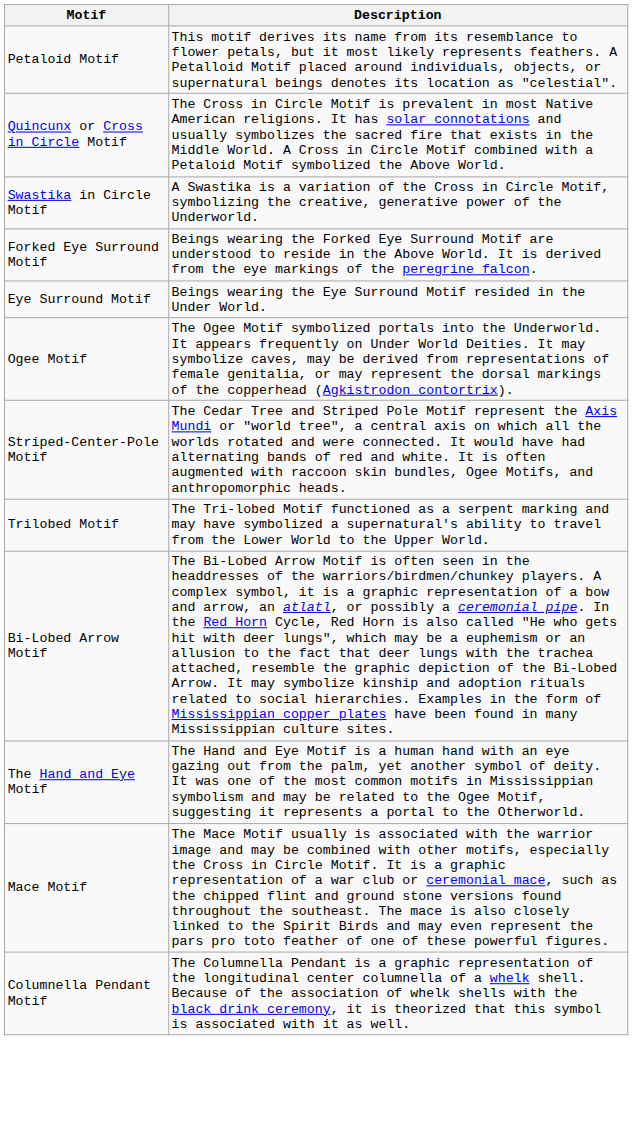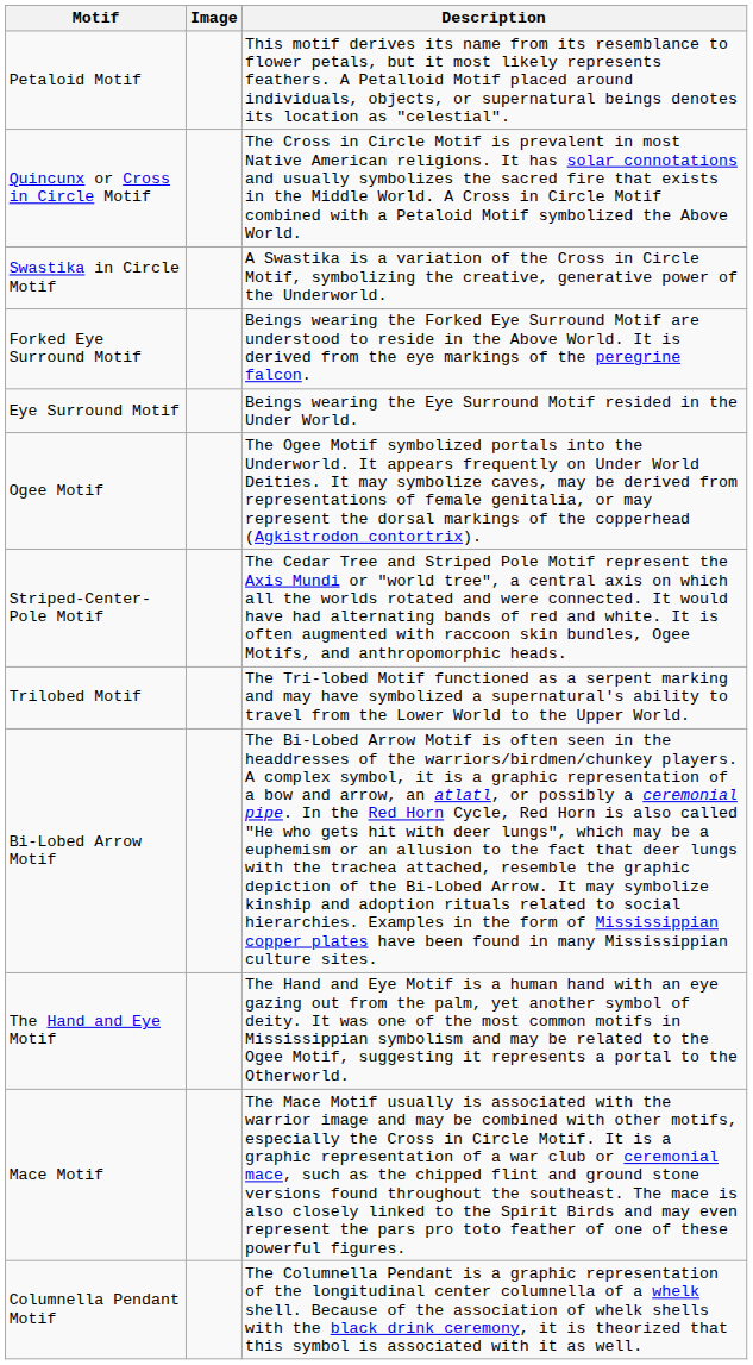 <table class="wikitable sortable" style="width:98%">
 <tr>
 <th width="25%"><strong>Motif</strong></th>
+<th width="5%"><strong>Image</strong></th>
 <th width="70%"><strong>Description</strong></th>
 </tr>
 <tr>
 <td>Petaloid Motif</td>
+<td></td>
 <td>This motif derives its name from its resemblance to flower petals, but it most likely represents feathers. A Petalloid Motif placed around individuals, objects, or supernatural beings denotes its location as "celestial".</td>
 </tr>
 <tr>
 <td><a href='#'>Quincunx</a> or <a href='#'>Cross in Circle</a> Motif</td>
+<td></td>
 <td>The Cross in Circle Motif is prevalent in most Native American religions. It has <a href='#'>solar connotations</a> and usually symbolizes the sacred fire that exists in the Middle World. A Cross in Circle Motif combined with a Petaloid Motif symbolized the Above World.</td>
 </tr>
 <tr>
 <td><a href='#'>Swastika</a> in Circle Motif</td>
+<td></td>
 <td>A Swastika is a variation of the Cross in Circle Motif, symbolizing the creative, generative power of the Underworld.</td>
 </tr>
 <tr>
 <td>Forked Eye Surround Motif</td>
+<td></td>
 <td>Beings wearing the Forked Eye Surround Motif are understood to reside in the Above World. It is derived from the eye markings of the <a href='#'>peregrine falcon</a>.</td>
 </tr>
 <tr>
 <td>Eye Surround Motif</td>
+<td></td>
 <td>Beings wearing the Eye Surround Motif resided in the Under World.</td>
 </tr>
 <tr>
 <td>Ogee Motif</td>
+<td></td>
 <td>The Ogee Motif symbolized portals into the Underworld. It appears frequently on Under World Deities. It may symbolize caves, may be derived from representations of female genitalia, or may represent the dorsal markings of the copperhead (<a href='#'>Agkistrodon contortrix</a>).</td>
 </tr>
 <tr>
 <td>Striped-Center-Pole Motif</td>
+<td></td>
 <td>The Cedar Tree and Striped Pole Motif represent the <a href='#'>Axis Mundi</a> or "world tree", a central axis on which all the worlds rotated and were connected. It would have had alternating bands of red and white. It is often augmented with raccoon skin bundles, Ogee Motifs, and anthropomorphic heads.</td>
 </tr>
 <tr>
 <td>Trilobed Motif</td>
+<td></td>
 <td>The Tri-lobed Motif functioned as a serpent marking and may have symbolized a supernatural's ability to travel from the Lower World to the Upper World.</td>
 </tr>
 <tr>
 <td>Bi-Lobed Arrow Motif</td>
+<td></td>
 <td>The Bi-Lobed Arrow Motif is often seen in the headdresses of the warriors/birdmen/chunkey players. A complex symbol, it is a graphic representation of a bow and arrow, an <em><a href='#'>atlatl</a></em>, or possibly a <em><a href='#'>ceremonial pipe</a></em>. In the <a href='#'>Red Horn</a> Cycle, Red Horn is also called "He who gets hit with deer lungs", which may be a euphemism or an allusion to the fact that deer lungs with the trachea attached, resemble the graphic depiction of the Bi-Lobed Arrow. It may symbolize kinship and adoption rituals related to social hierarchies. Examples in the form of <a href='#'>Mississippian copper plates</a> have been found in many Mississippian culture sites.</td>
 </tr>
 <tr>
 <td>The <a href='#'>Hand and Eye</a> Motif</td>
+<td></td>
 <td>The Hand and Eye Motif is a human hand with an eye gazing out from the palm, yet another symbol of deity. It was one of the most common motifs in Mississippian symbolism and may be related to the Ogee Motif, suggesting it represents a portal to the Otherworld.</td>
 </tr>
 <tr>
 <td>Mace Motif</td>
+<td></td>
 <td>The Mace Motif usually is associated with the warrior image and may be combined with other motifs, especially the Cross in Circle Motif. It is a graphic representation of a war club or <a href='#'>ceremonial mace</a>, such as the chipped flint and ground stone versions found throughout the southeast. The mace is also closely linked to the Spirit Birds and may even represent the pars pro toto feather of one of these powerful figures.</td>
 </tr>
 <tr>
 <td>Columnella Pendant Motif</td>
+<td></td>
 <td>The Columnella Pendant is a graphic representation of the longitudinal center columnella of a <a href='#'>whelk</a> shell. Because of the association of whelk shells with the <a href='#'>black drink ceremony</a>, it is theorized that this symbol is associated with it as well.</td>
 </tr>
 </table>
